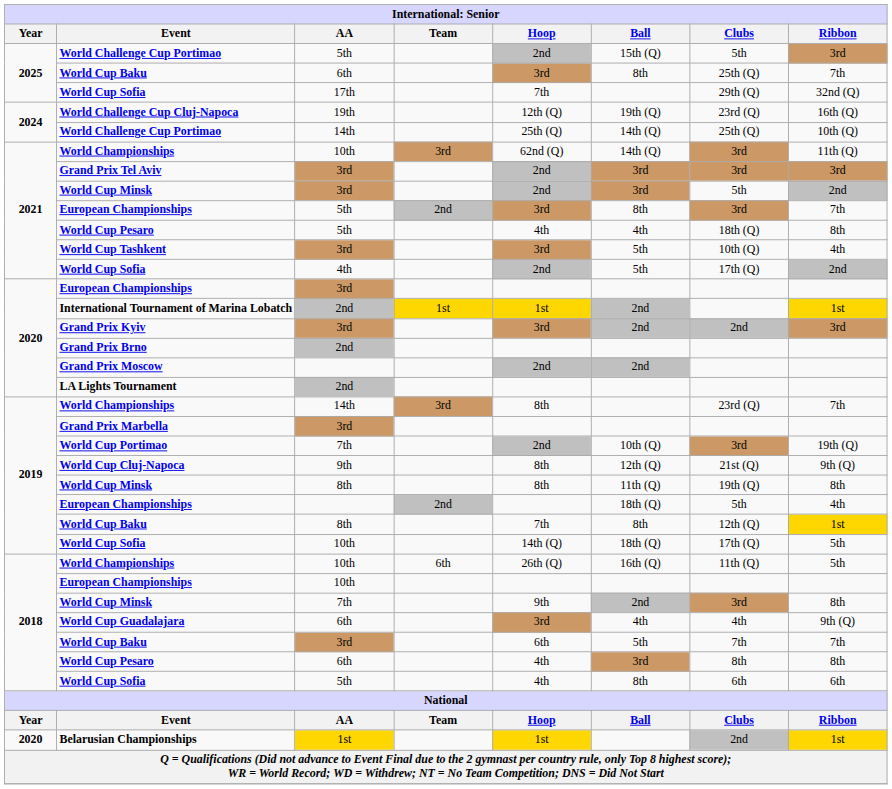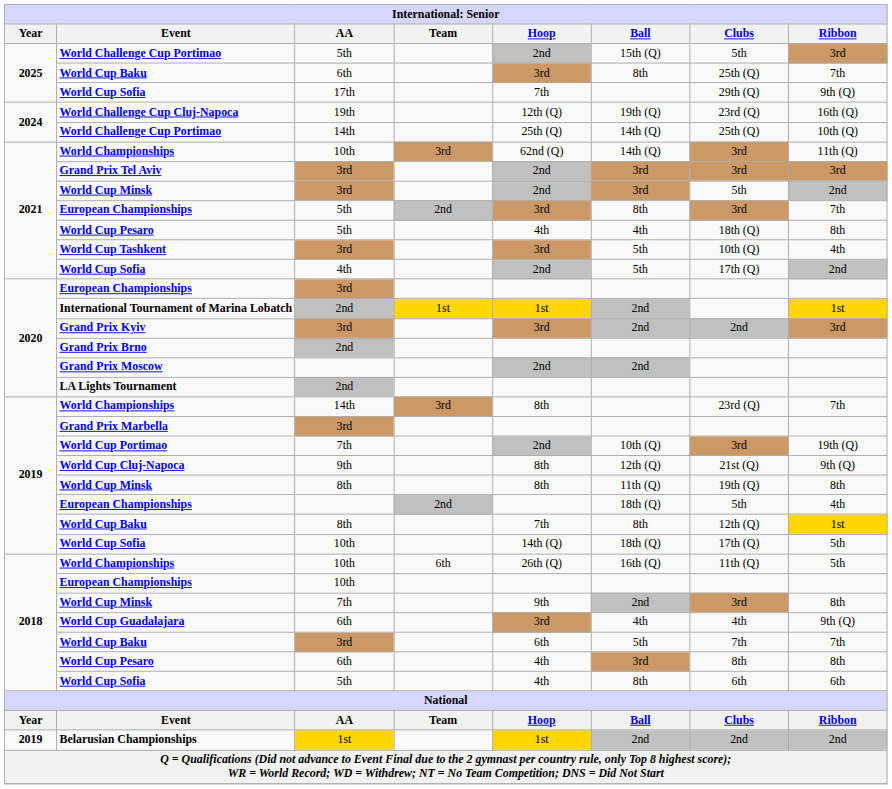 <table class="wikitable" style="text-align:center; font-size: 80%;">
 <tr>
 <th align=center colspan=8 style="background-color: #D6D6FF; "><strong>International: Senior</strong></th>
 </tr>
 <tr>
 <th>Year</th>
 <th>Event</th>
 <th width=100px>AA</th>
 <th width=100px>Team</th>
 <th width=100px><a href='#'>Hoop</a></th>
 <th width=100px><a href='#'>Ball</a></th>
 <th width=100px><a href='#'>Clubs</a></th>
 <th width=100px><a href='#'>Ribbon</a></th>
 </tr>
 <tr>
 <td rowspan="3"><strong>2025</strong></td>
 <td align=left><strong><a href='#'>World Challenge Cup Portimao</a></strong></td>
 <td>5th</td>
 <td></td>
 <td bgcolor=silver>2nd</td>
 <td>15th (Q)</td>
 <td>5th</td>
 <td bgcolor=CC9966>3rd</td>
 </tr>
 <tr>
 <td align=left><strong><a href='#'>World Cup Baku</a></strong></td>
 <td>6th</td>
 <td></td>
 <td bgcolor=CC9966>3rd</td>
 <td>8th</td>
 <td>25th (Q)</td>
 <td>7th</td>
 </tr>
 <tr>
 <td align=left><strong><a href='#'>World Cup Sofia</a></strong></td>
 <td>17th</td>
 <td></td>
 <td>7th</td>
 <td></td>
 <td>29th (Q)</td>
-<td>32nd (Q)</td>
+<td>9th (Q)</td>
 </tr>
 <tr>
 <td rowspan="2"><strong>2024</strong></td>
 <td align=left><strong><a href='#'>World Challenge Cup Cluj-Napoca</a></strong></td>
 <td>19th</td>
 <td></td>
 <td>12th (Q)</td>
 <td>19th (Q)</td>
 <td>23rd (Q)</td>
 <td>16th (Q)</td>
 </tr>
 <tr>
 <td align=left><strong><a href='#'>World Challenge Cup Portimao</a></strong></td>
 <td>14th</td>
 <td></td>
 <td>25th (Q)</td>
 <td>14th (Q)</td>
 <td>25th (Q)</td>
 <td>10th (Q)</td>
 </tr>
 <tr>
 <td rowspan="7"><strong>2021</strong></td>
 <td align=left><strong><a href='#'>World Championships</a></strong></td>
 <td>10th</td>
 <td bgcolor=CC9966>3rd</td>
 <td>62nd (Q)</td>
 <td>14th (Q)</td>
 <td bgcolor=CC9966>3rd</td>
 <td>11th (Q)</td>
 </tr>
 <tr>
 <td align=left><strong><a href='#'>Grand Prix Tel Aviv</a></strong></td>
 <td bgcolor=CC9966>3rd</td>
 <td></td>
 <td bgcolor=silver>2nd</td>
 <td bgcolor=CC9966>3rd</td>
 <td bgcolor=CC9966>3rd</td>
 <td bgcolor=CC9966>3rd</td>
 </tr>
 <tr>
 <td align=left><strong><a href='#'>World Cup Minsk</a></strong></td>
 <td bgcolor=CC9966>3rd</td>
 <td></td>
 <td bgcolor=silver>2nd</td>
 <td bgcolor=CC9966>3rd</td>
 <td>5th</td>
 <td bgcolor=silver>2nd</td>
 </tr>
 <tr>
 <td align="left"><strong><a href='#'>European Championships</a></strong></td>
 <td>5th</td>
 <td bgcolor=silver>2nd</td>
 <td bgcolor=CC9966>3rd</td>
 <td>8th</td>
 <td bgcolor=CC9966>3rd</td>
 <td>7th</td>
 </tr>
 <tr>
 <td align=left><strong><a href='#'>World Cup Pesaro</a></strong></td>
 <td>5th</td>
 <td></td>
 <td>4th</td>
 <td>4th</td>
 <td>18th (Q)</td>
 <td>8th</td>
 </tr>
 <tr>
 <td align="left"><strong><a href='#'>World Cup Tashkent</a></strong></td>
 <td bgcolor=CC9966>3rd</td>
 <td></td>
 <td bgcolor=CC9966>3rd</td>
 <td>5th</td>
 <td>10th (Q)</td>
 <td>4th</td>
 </tr>
 <tr>
 <td align="left"><strong><a href='#'>World Cup Sofia</a></strong></td>
 <td>4th</td>
 <td></td>
 <td bgcolor=silver>2nd</td>
 <td>5th</td>
 <td>17th (Q)</td>
 <td bgcolor=silver>2nd</td>
 </tr>
 <tr>
 <td rowspan="6"><strong>2020</strong></td>
 <td align=left><strong><a href='#'>European Championships</a></strong></td>
 <td bgcolor=CC9966>3rd</td>
 <td></td>
 <td></td>
 <td></td>
 <td></td>
 <td></td>
 </tr>
 <tr>
 <td align=left><strong>International Tournament of Marina Lobatch</strong></td>
 <td bgcolor=silver>2nd</td>
 <td bgcolor=gold>1st</td>
 <td bgcolor=gold>1st</td>
 <td bgcolor=silver>2nd</td>
 <td></td>
 <td bgcolor=gold>1st</td>
 </tr>
 <tr>
 <td align=left><strong><a href='#'>Grand Prix Kyiv</a></strong></td>
 <td bgcolor=CC9966>3rd</td>
 <td></td>
 <td bgcolor=CC9966>3rd</td>
 <td bgcolor=silver>2nd</td>
 <td bgcolor=silver>2nd</td>
 <td bgcolor=CC9966>3rd</td>
 </tr>
 <tr>
 <td align=left><strong><a href='#'>Grand Prix Brno</a></strong></td>
 <td bgcolor=silver>2nd</td>
 <td></td>
 <td></td>
 <td></td>
 <td></td>
 <td></td>
 </tr>
 <tr>
 <td align="left"><strong><a href='#'>Grand Prix Moscow</a></strong></td>
 <td></td>
 <td></td>
 <td bgcolor=silver>2nd</td>
 <td bgcolor=silver>2nd</td>
 <td></td>
 <td></td>
 </tr>
 <tr>
 <td align=left><strong>LA Lights Tournament</strong></td>
 <td bgcolor=silver>2nd</td>
 <td></td>
 <td></td>
 <td></td>
 <td></td>
 <td></td>
 </tr>
 <tr>
 <td rowspan="8"><strong>2019</strong></td>
 <td align=left><strong><a href='#'>World Championships</a></strong></td>
 <td>14th</td>
 <td bgcolor=CC9966>3rd</td>
 <td>8th</td>
 <td></td>
 <td>23rd (Q)</td>
 <td>7th</td>
 </tr>
 <tr>
 <td align="left"><strong><a href='#'>Grand Prix Marbella</a></strong></td>
 <td bgcolor=CC9966>3rd</td>
 <td></td>
 <td></td>
 <td></td>
 <td></td>
 <td></td>
 </tr>
 <tr>
 <td align="left"><strong><a href='#'>World Cup Portimao</a></strong></td>
 <td>7th</td>
 <td></td>
 <td bgcolor=silver>2nd</td>
 <td>10th (Q)</td>
 <td bgcolor=CC9966>3rd</td>
 <td>19th (Q)</td>
 </tr>
 <tr>
 <td align="left"><strong><a href='#'>World Cup Cluj-Napoca</a></strong></td>
 <td>9th</td>
 <td></td>
 <td>8th</td>
 <td>12th (Q)</td>
 <td>21st (Q)</td>
 <td>9th (Q)</td>
 </tr>
 <tr>
 <td align="left"><strong><a href='#'>World Cup Minsk</a></strong></td>
 <td>8th</td>
 <td></td>
 <td>8th</td>
 <td>11th (Q)</td>
 <td>19th (Q)</td>
 <td>8th</td>
 </tr>
 <tr>
 <td align=left><strong><a href='#'>European Championships</a></strong></td>
 <td></td>
 <td bgcolor=silver>2nd</td>
 <td></td>
 <td>18th (Q)</td>
 <td>5th</td>
 <td>4th</td>
 </tr>
 <tr>
 <td align="left"><strong><a href='#'>World Cup Baku</a></strong></td>
 <td>8th</td>
 <td></td>
 <td>7th</td>
 <td>8th</td>
 <td>12th (Q)</td>
 <td bgcolor=gold>1st</td>
 </tr>
 <tr>
 <td align="left"><strong><a href='#'>World Cup Sofia</a></strong></td>
 <td>10th</td>
 <td></td>
 <td>14th (Q)</td>
 <td>18th (Q)</td>
 <td>17th (Q)</td>
 <td>5th</td>
 </tr>
 <tr>
 <td rowspan="7"><strong>2018</strong></td>
 <td align=left><strong><a href='#'>World Championships</a></strong></td>
 <td>10th</td>
 <td>6th</td>
 <td>26th (Q)</td>
 <td>16th (Q)</td>
 <td>11th (Q)</td>
 <td>5th</td>
 </tr>
 <tr>
 <td align=left><strong><a href='#'>European Championships</a></strong></td>
 <td>10th</td>
 <td></td>
 <td></td>
 <td></td>
 <td></td>
 <td></td>
 </tr>
 <tr>
 <td align="left"><strong><a href='#'>World Cup Minsk</a></strong></td>
 <td>7th</td>
 <td></td>
 <td>9th</td>
 <td bgcolor=silver>2nd</td>
 <td bgcolor=CC9966>3rd</td>
 <td>8th</td>
 </tr>
 <tr>
 <td align="left"><strong><a href='#'>World Cup Guadalajara</a></strong></td>
 <td>6th</td>
 <td></td>
 <td bgcolor=CC9966>3rd</td>
 <td>4th</td>
 <td>4th</td>
 <td>9th (Q)</td>
 </tr>
 <tr>
 <td align="left"><strong><a href='#'>World Cup Baku</a></strong></td>
 <td bgcolor=CC9966>3rd</td>
 <td></td>
 <td>6th</td>
 <td>5th</td>
 <td>7th</td>
 <td>7th</td>
 </tr>
 <tr>
 <td align="left"><strong><a href='#'>World Cup Pesaro</a></strong></td>
 <td>6th</td>
 <td></td>
 <td>4th</td>
 <td bgcolor=CC9966>3rd</td>
 <td>8th</td>
 <td>8th</td>
 </tr>
 <tr>
 <td align="left"><strong><a href='#'>World Cup Sofia</a></strong></td>
 <td>5th</td>
 <td></td>
 <td>4th</td>
 <td>8th</td>
 <td>6th</td>
 <td>6th</td>
 </tr>
 <tr>
 <th align=center colspan=8 style="background-color: #D6D6FF; "><strong>National</strong></th>
 </tr>
 <tr>
 <th>Year</th>
 <th>Event</th>
 <th width=100px>AA</th>
 <th width=100px>Team</th>
 <th width=100px><a href='#'>Hoop</a></th>
 <th width=100px><a href='#'>Ball</a></th>
 <th width=100px><a href='#'>Clubs</a></th>
 <th width=100px><a href='#'>Ribbon</a></th>
 </tr>
 <tr>
-<td rowspan="1" width=50px><strong>2020</strong></td>
+<td rowspan="1" width=50px><strong>2019</strong></td>
 <td align=left><strong>Belarusian Championships</strong></td>
 <td bgcolor=gold>1st</td>
 <td></td>
 <td bgcolor=gold>1st</td>
-<td></td>
 <td bgcolor=silver>2nd</td>
-<td bgcolor=gold>1st</td>
+<td bgcolor=silver>2nd</td>
+<td bgcolor=silver>2nd</td>
 </tr>
 <tr>
 <th align=center colspan=8><em>Q = Qualifications (Did not advance to Event Final due to the 2 gymnast per country rule, only Top 8 highest score);</em> <br> <em>WR = World Record;</em> <em>WD = Withdrew;</em>  <em>NT = No Team Competition;</em> <em>DNS = Did Not Start</em></th>
 </tr>
 <tr>
 </tr>
 </table>
